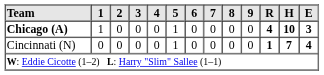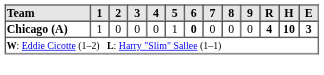 <table border=1 cellspacing=0 width=425 style="margin-left:3em;">
 <tr style="text-align:center; background-color:#e6e6e6;">
 <th align=left width=125>Team</th>
 <th width=25>1</th>
 <th width=25>2</th>
 <th width=25>3</th>
 <th width=25>4</th>
 <th width=25>5</th>
 <th width=25>6</th>
 <th width=25>7</th>
 <th width=25>8</th>
 <th width=25>9</th>
 <th width=25>R</th>
 <th width=25>H</th>
 <th width=25>E</th>
 </tr>
 <tr style="text-align:center;">
 <td align=left><strong>Chicago (A)</strong></td>
 <td>1</td>
 <td>0</td>
 <td>0</td>
 <td>0</td>
 <td>1</td>
-<td>0</td>
+<td><strong>0</strong></td>
 <td>0</td>
 <td>0</td>
 <td>0</td>
 <td><strong>4</strong></td>
 <td><strong>10</strong></td>
 <td><strong>3</strong></td>
 </tr>
-<tr style="text-align:center;">
-<td align=left>Cincinnati (N)</td>
-<td>0</td>
-<td>0</td>
-<td>0</td>
-<td>0</td>
-<td>1</td>
-<td>0</td>
-<td>0</td>
-<td>0</td>
-<td>0</td>
-<td><strong>1</strong></td>
-<td><strong>7</strong></td>
-<td><strong>4</strong></td>
-</tr>
 <tr style="text-align:left;">
 <td colspan=13><small><strong>W</strong>: <a href='#'>Eddie Cicotte</a> (1–2)   <strong>L</strong>: <a href='#'>Harry "Slim" Sallee</a> (1–1)</small></td>
 </tr>
 <tr style="text-align:left;">
 </tr>
 </table>
